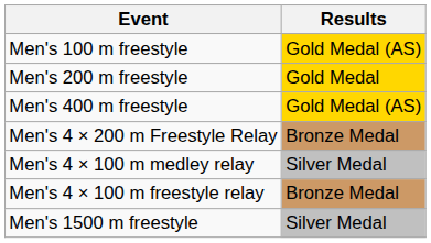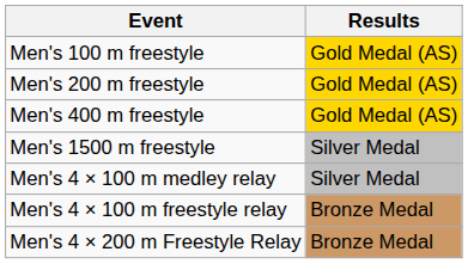 <table class="wikitable">
 <tr>
 <th>Event</th>
 <th>Results</th>
 </tr>
 <tr>
 <td>Men's 100 m freestyle</td>
 <td bgcolor="Gold">Gold Medal (AS)</td>
 </tr>
 <tr>
 <td>Men's 200 m freestyle</td>
-<td bgcolor="Gold">Gold Medal</td>
+<td bgcolor="Gold">Gold Medal (AS)</td>
 </tr>
 <tr>
 <td>Men's 400 m freestyle</td>
 <td bgcolor="Gold">Gold Medal (AS)</td>
 </tr>
 <tr>
-<td>Men's 4 × 200 m Freestyle Relay</td>
-<td bgcolor="#cc9966">Bronze Medal</td>
+<td>Men's 1500 m freestyle</td>
+<td bgcolor="Silver">Silver Medal</td>
 </tr>
 <tr>
 <td>Men's 4 × 100 m medley relay</td>
 <td bgcolor="Silver">Silver Medal</td>
 </tr>
 <tr>
 <td>Men's 4 × 100 m freestyle relay</td>
 <td bgcolor="#cc9966">Bronze Medal</td>
 </tr>
 <tr>
-<td>Men's 1500 m freestyle</td>
-<td bgcolor="Silver">Silver Medal</td>
+<td>Men's 4 × 200 m Freestyle Relay</td>
+<td bgcolor="#cc9966">Bronze Medal</td>
 </tr>
 </table>
